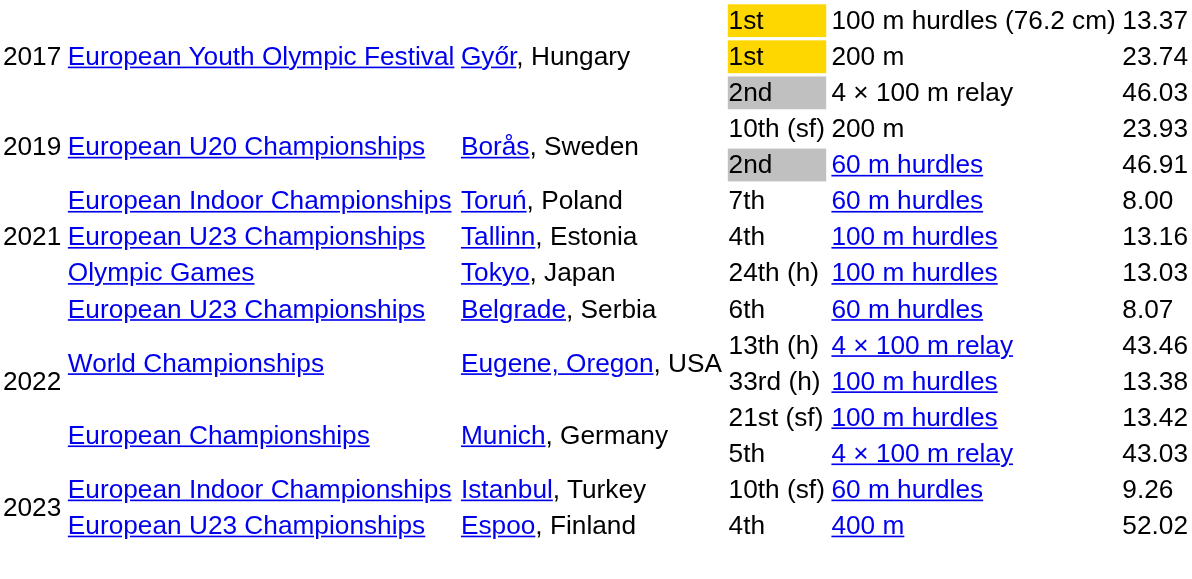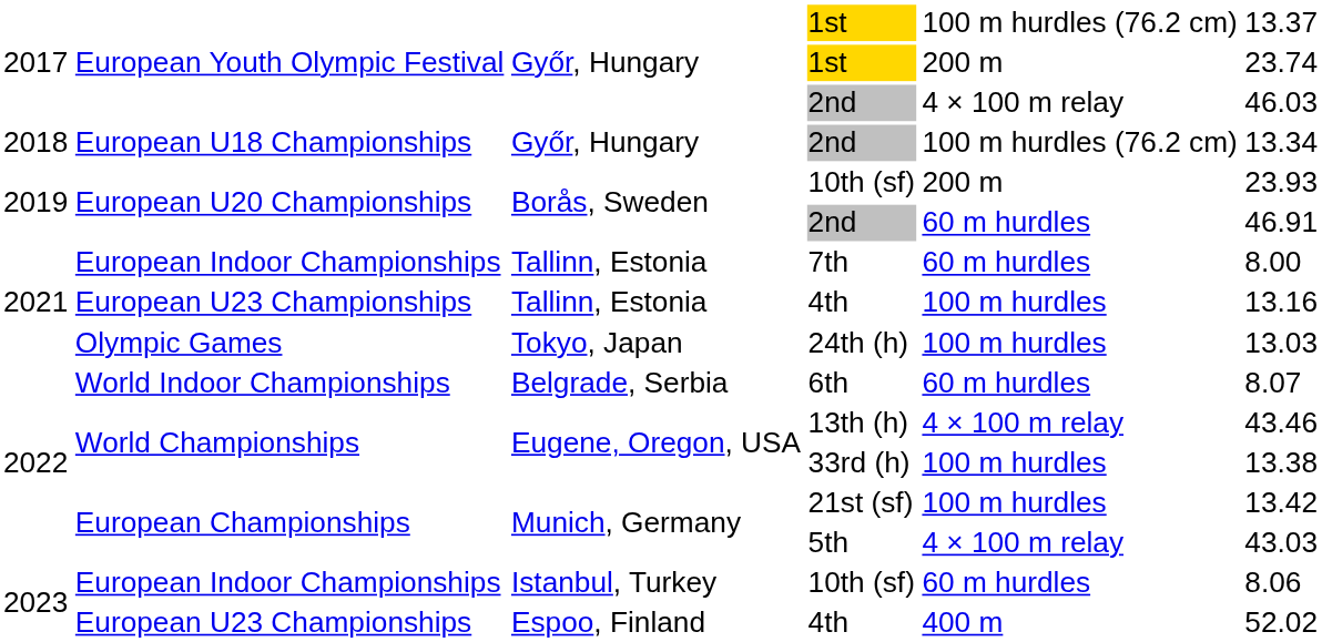 <table>
 <tr>
 <td rowspan=3>2017</td>
 <td rowspan=3><a href='#'>European Youth Olympic Festival</a></td>
 <td rowspan=3><a href='#'>Győr</a>, Hungary</td>
 <td bgcolor=gold>1st</td>
 <td>100 m hurdles (76.2 cm)</td>
 <td>13.37</td>
 </tr>
 <tr>
 <td bgcolor=gold>1st</td>
 <td>200 m</td>
 <td>23.74</td>
 </tr>
 <tr>
 <td bgcolor=silver>2nd</td>
 <td>4 × 100 m relay</td>
 <td>46.03</td>
 </tr>
 <tr>
+<td>2018</td>
+<td><a href='#'>European U18 Championships</a></td>
+<td><a href='#'>Győr</a>, Hungary</td>
+<td bgcolor=silver>2nd</td>
+<td>100 m hurdles (76.2 cm)</td>
+<td>13.34</td>
+</tr>
+<tr>
 <td rowspan=2>2019</td>
 <td rowspan=2><a href='#'>European U20 Championships</a></td>
 <td rowspan=2><a href='#'>Borås</a>, Sweden</td>
 <td>10th (sf)</td>
 <td>200 m</td>
 <td>23.93</td>
 </tr>
 <tr>
 <td bgcolor=silver>2nd</td>
 <td><a href='#'>60 m hurdles</a></td>
 <td>46.91</td>
 </tr>
 <tr>
 <td rowspan=3>2021</td>
 <td><a href='#'>European Indoor Championships</a></td>
-<td><a href='#'>Toruń</a>, Poland</td>
+<td><a href='#'>Tallinn</a>, Estonia</td>
 <td>7th</td>
 <td><a href='#'>60 m hurdles</a></td>
 <td>8.00 </td>
 </tr>
 <tr>
 <td><a href='#'>European U23 Championships</a></td>
 <td><a href='#'>Tallinn</a>, Estonia</td>
 <td>4th</td>
 <td><a href='#'>100 m hurdles</a></td>
 <td>13.16</td>
 </tr>
 <tr>
 <td><a href='#'>Olympic Games</a></td>
 <td><a href='#'>Tokyo</a>, Japan</td>
 <td>24th (h)</td>
 <td><a href='#'>100 m hurdles</a></td>
 <td>13.03</td>
 </tr>
 <tr>
 <td rowspan=5>2022</td>
-<td><a href='#'>European U23 Championships</a></td>
+<td><a href='#'>World Indoor Championships</a></td>
 <td><a href='#'>Belgrade</a>, Serbia</td>
 <td>6th</td>
 <td><a href='#'>60 m hurdles</a></td>
 <td>8.07 </td>
 </tr>
 <tr>
 <td rowspan=2><a href='#'>World Championships</a></td>
 <td rowspan=2><a href='#'>Eugene, Oregon</a>, USA</td>
 <td>13th (h)</td>
 <td><a href='#'>4 × 100 m relay</a></td>
 <td>43.46</td>
 </tr>
 <tr>
 <td>33rd (h)</td>
 <td><a href='#'>100 m hurdles</a></td>
 <td>13.38</td>
 </tr>
 <tr>
 <td rowspan=2><a href='#'>European Championships</a></td>
 <td rowspan=2><a href='#'>Munich</a>, Germany</td>
 <td>21st (sf)</td>
 <td><a href='#'>100 m hurdles</a></td>
 <td>13.42</td>
 </tr>
 <tr>
 <td>5th</td>
 <td><a href='#'>4 × 100 m relay</a></td>
 <td>43.03</td>
 </tr>
 <tr>
 <td rowspan=2>2023</td>
 <td><a href='#'>European Indoor Championships</a></td>
 <td><a href='#'>Istanbul</a>, Turkey</td>
 <td>10th (sf)</td>
 <td><a href='#'>60 m hurdles</a></td>
-<td>9.26 </td>
+<td>8.06 </td>
 </tr>
 <tr>
 <td><a href='#'>European U23 Championships</a></td>
 <td><a href='#'>Espoo</a>, Finland</td>
 <td>4th</td>
 <td><a href='#'>400 m</a></td>
 <td>52.02</td>
 </tr>
 </table>
